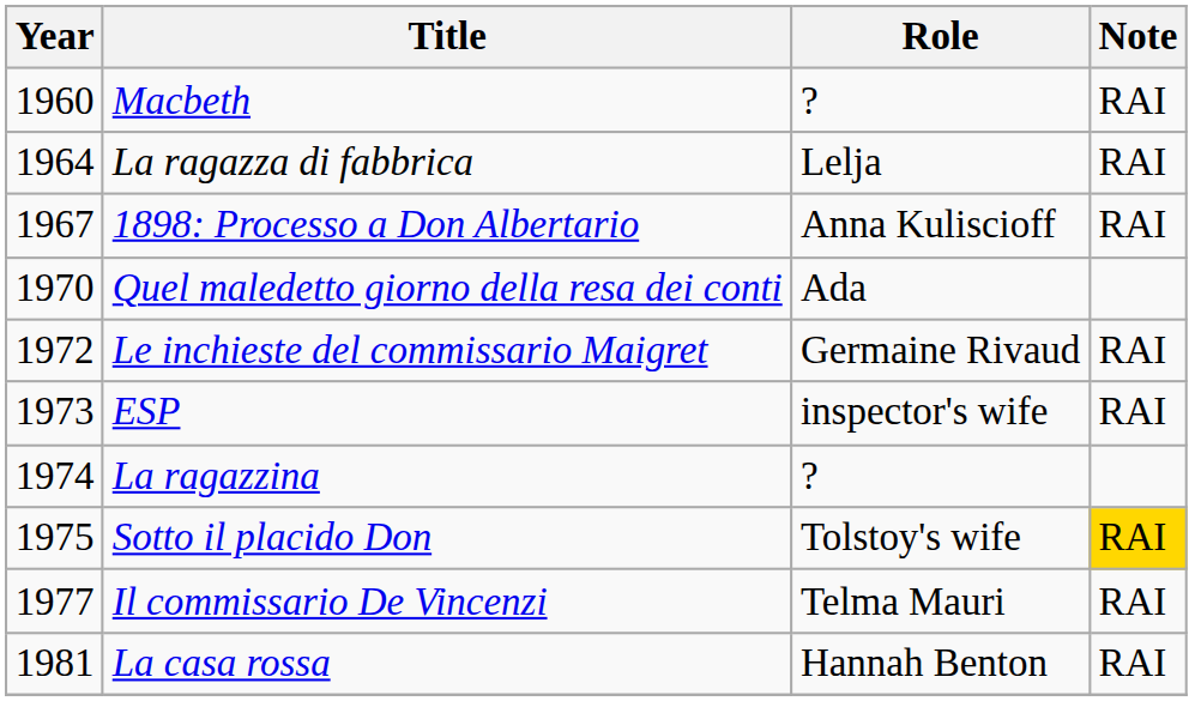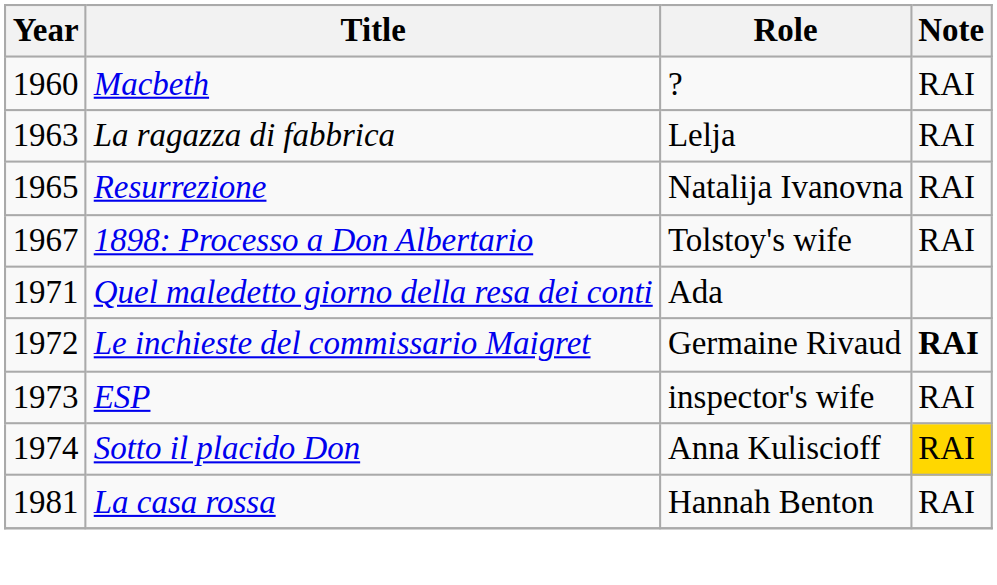 <table class="wikitable sortable">
 <tr>
 <th>Year</th>
 <th>Title</th>
 <th>Role</th>
 <th class="unsortable">Note</th>
 </tr>
 <tr>
 <td>1960</td>
 <td><em><a href='#'>Macbeth</a></em></td>
 <td>?</td>
 <td>RAI</td>
 </tr>
 <tr>
-<td>1964</td>
+<td>1963</td>
 <td><em>La ragazza di fabbrica</em></td>
 <td>Lelja</td>
 <td>RAI</td>
 </tr>
 <tr>
-<td>1967</td>
-<td><em><a href='#'>1898: Processo a Don Albertario</a></em></td>
-<td>Anna Kuliscioff</td>
+<td>1965</td>
+<td><em><a href='#'>Resurrezione</a></em></td>
+<td>Natalija Ivanovna</td>
 <td>RAI</td>
 </tr>
 <tr>
-<td>1970</td>
+<td>1967</td>
+<td><em><a href='#'>1898: Processo a Don Albertario</a></em></td>
+<td>Tolstoy's wife</td>
+<td>RAI</td>
+</tr>
+<tr>
+<td>1971</td>
 <td><em><a href='#'>Quel maledetto giorno della resa dei conti</a></em></td>
 <td>Ada</td>
 <td></td>
 </tr>
 <tr>
 <td>1972</td>
 <td><em><a href='#'>Le inchieste del commissario Maigret</a></em></td>
 <td>Germaine Rivaud</td>
-<td>RAI</td>
+<td><strong>RAI</strong></td>
 </tr>
 <tr>
 <td>1973</td>
 <td><em><a href='#'>ESP</a></em></td>
 <td>inspector's wife</td>
 <td>RAI</td>
 </tr>
 <tr>
 <td>1974</td>
-<td><em><a href='#'>La ragazzina</a></em></td>
-<td>?</td>
-<td></td>
-</tr>
-<tr>
-<td>1975</td>
 <td><em><a href='#'>Sotto il placido Don</a></em></td>
-<td>Tolstoy's wife</td>
+<td>Anna Kuliscioff</td>
 <td style="background: gold;">RAI</td>
-</tr>
-<tr>
-<td>1977</td>
-<td><em><a href='#'>Il commissario De Vincenzi</a></em></td>
-<td>Telma Mauri</td>
-<td>RAI</td>
 </tr>
 <tr>
 <td>1981</td>
 <td><em><a href='#'>La casa rossa</a></em></td>
 <td>Hannah Benton</td>
 <td>RAI</td>
 </tr>
 <tr>
 </tr>
 </table>
